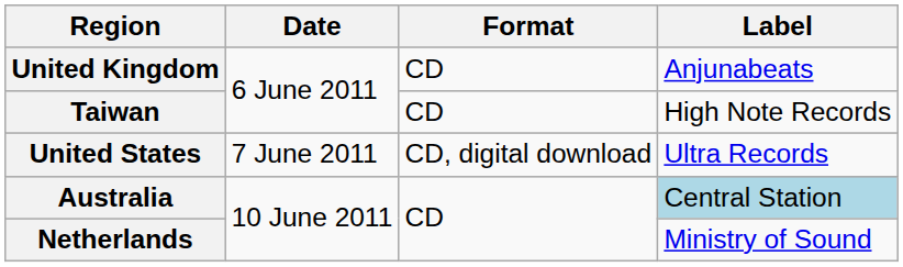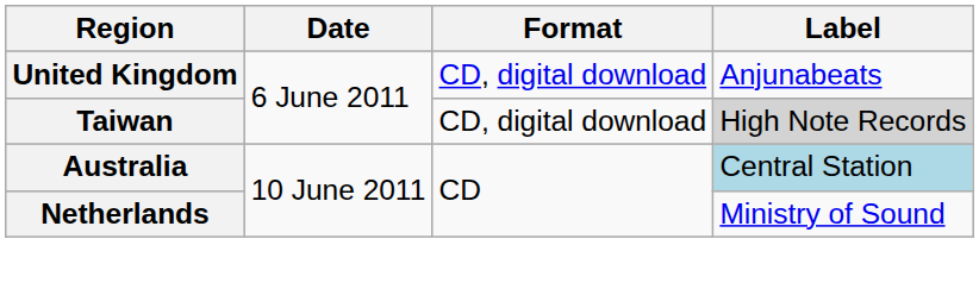 <table class="wikitable plainrowheaders">
 <tr>
 <th scope="col">Region</th>
 <th scope="col">Date</th>
 <th scope="col">Format</th>
 <th scope="col">Label</th>
 </tr>
 <tr>
 <th scope="row">United Kingdom</th>
 <td rowspan="2">6 June 2011</td>
-<td>CD</td>
+<td><a href='#'>CD</a>, <a href='#'>digital download</a></td>
 <td><a href='#'>Anjunabeats</a></td>
 </tr>
 <tr>
 <th scope="row">Taiwan</th>
-<td>CD</td>
-<td>High Note Records</td>
-</tr>
-<tr>
-<th scope="row">United States</th>
-<td>7 June 2011</td>
 <td>CD, digital download</td>
-<td><a href='#'>Ultra Records</a></td>
+<td style="background: lightgrey;">High Note Records</td>
 </tr>
 <tr>
 <th scope="row">Australia</th>
 <td rowspan="2">10 June 2011</td>
 <td rowspan="2">CD</td>
 <td style="background: lightblue;">Central Station</td>
 </tr>
 <tr>
 <th scope="row">Netherlands</th>
 <td><a href='#'>Ministry of Sound</a></td>
 </tr>
 </table>
